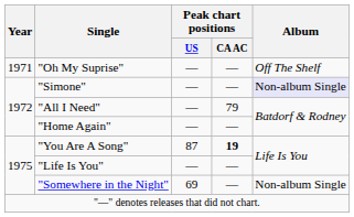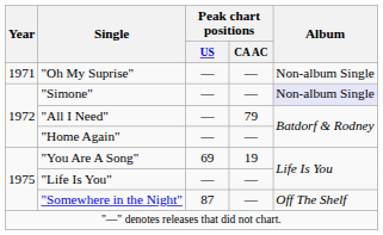 <table class="wikitable" border="1">
 <tr>
 <th rowspan="2">Year</th>
 <th rowspan="2">Single</th>
 <th colspan="2">Peak chart positions</th>
 <th rowspan="2">Album</th>
 </tr>
 <tr>
 <th width="45"><small><a href='#'>US</a></small></th>
 <th width="45"><small>CA AC</small></th>
 </tr>
 <tr>
 <td>1971</td>
 <td>"Oh My Suprise"</td>
 <td align="center">—</td>
 <td align="center">—</td>
-<td><em>Off The Shelf</em></td>
+<td>Non-album Single</td>
 </tr>
 <tr>
 <td rowspan="3">1972</td>
 <td>"Simone"</td>
 <td align="center">—</td>
 <td align="center">—</td>
 <td style="background: lavender;">Non-album Single</td>
 </tr>
 <tr>
 <td>"All I Need"</td>
 <td align="center">—</td>
 <td align="center">79</td>
 <td rowspan=2><em>Batdorf & Rodney</em></td>
 </tr>
 <tr>
 <td>"Home Again"</td>
 <td align="center">—</td>
 <td align="center">—</td>
 </tr>
 <tr>
 <td rowspan="3">1975</td>
 <td>"You Are A Song"</td>
-<td align="center">87</td>
-<td align="center"><strong>19</strong></td>
+<td align="center">69</td>
+<td align="center">19</td>
 <td rowspan="2"><em>Life Is You</em></td>
 </tr>
 <tr>
 <td>"Life Is You"</td>
 <td align="center">—</td>
 <td align="center">—</td>
 </tr>
 <tr>
 <td><a href='#'>"Somewhere in the Night"</a></td>
-<td align="center">69</td>
+<td align="center">87</td>
 <td align="center">—</td>
-<td>Non-album Single</td>
+<td><em>Off The Shelf</em></td>
 </tr>
 <tr>
 <td align="center" colspan="7" style="font-size: 85%">"—" denotes releases that did not chart.</td>
 </tr>
 </table>
